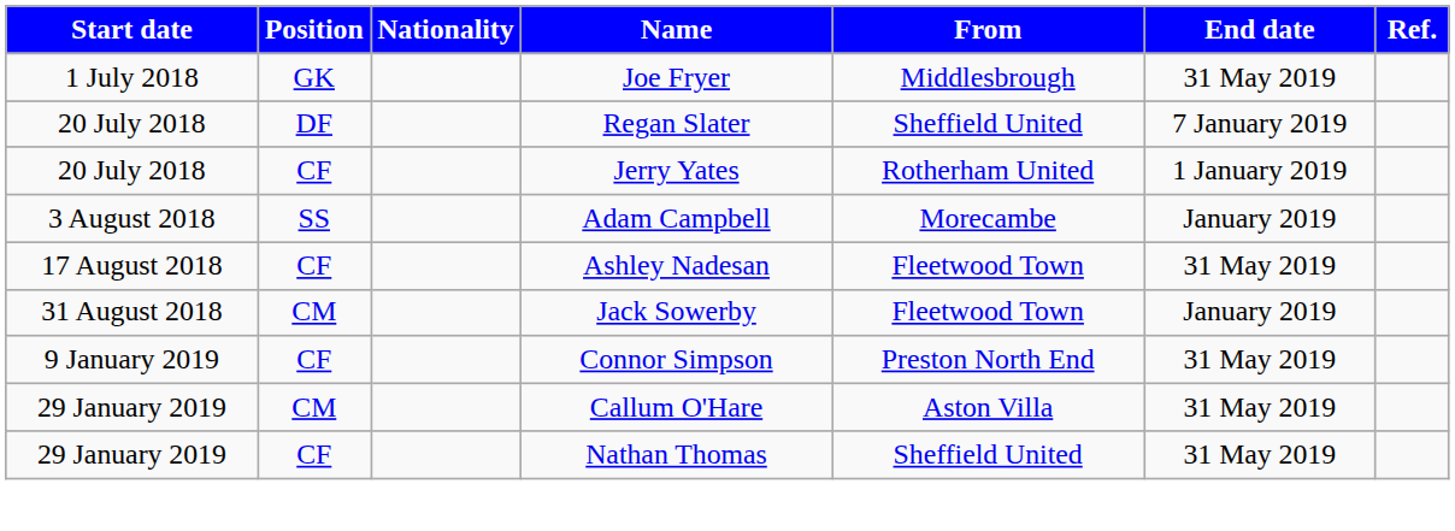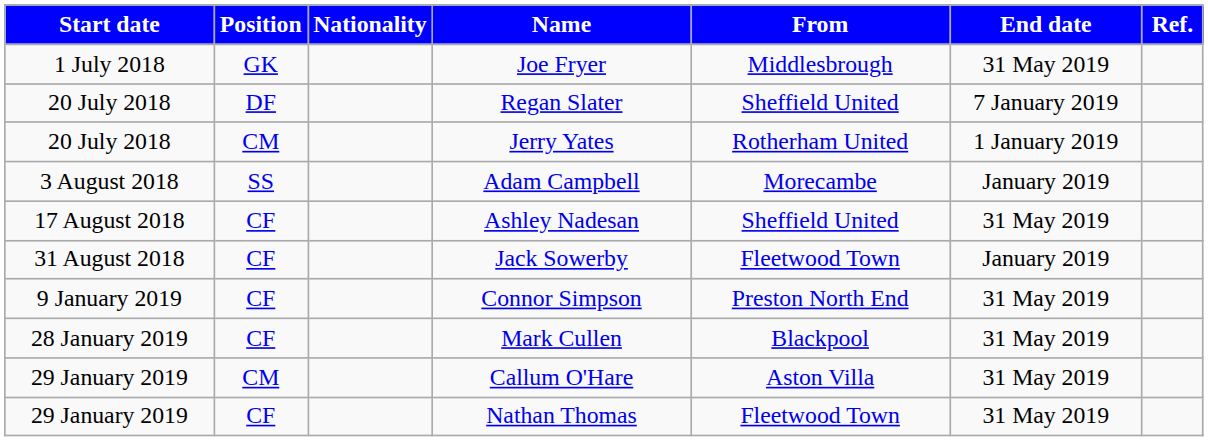 <table class="wikitable"  style="text-align:center; font-size:90%; ">
 <tr>
 <th style="background:blue; color:white; width:120px;">Start date</th>
 <th style="background:blue; color:white; width:50px;">Position</th>
 <th style="background:blue; color:white; width:50px;">Nationality</th>
 <th style="background:blue; color:white; width:150px;">Name</th>
 <th style="background:blue; color:white; width:150px;">From</th>
 <th style="background:blue; color:white; width:110px;">End date</th>
 <th style="background:blue; color:white; width:30px;">Ref.</th>
 </tr>
 <tr>
 <td>1 July 2018</td>
 <td><a href='#'>GK</a></td>
 <td></td>
 <td><a href='#'>Joe Fryer</a></td>
 <td> <a href='#'>Middlesbrough</a></td>
 <td>31 May 2019</td>
 <td></td>
 </tr>
 <tr>
 <td>20 July 2018</td>
 <td><a href='#'>DF</a></td>
 <td></td>
 <td><a href='#'>Regan Slater</a></td>
 <td> <a href='#'>Sheffield United</a></td>
 <td>7 January 2019</td>
 <td></td>
 </tr>
 <tr>
 <td>20 July 2018</td>
-<td><a href='#'>CF</a></td>
+<td><a href='#'>CM</a></td>
 <td></td>
 <td><a href='#'>Jerry Yates</a></td>
 <td> <a href='#'>Rotherham United</a></td>
 <td>1 January 2019</td>
 <td></td>
 </tr>
 <tr>
 <td>3 August 2018</td>
 <td><a href='#'>SS</a></td>
 <td></td>
 <td><a href='#'>Adam Campbell</a></td>
 <td> <a href='#'>Morecambe</a></td>
 <td>January 2019</td>
 <td></td>
 </tr>
 <tr>
 <td>17 August 2018</td>
 <td><a href='#'>CF</a></td>
 <td></td>
 <td><a href='#'>Ashley Nadesan</a></td>
-<td> <a href='#'>Fleetwood Town</a></td>
+<td> <a href='#'>Sheffield United</a></td>
 <td>31 May 2019</td>
 <td></td>
 </tr>
 <tr>
 <td>31 August 2018</td>
-<td><a href='#'>CM</a></td>
+<td><a href='#'>CF</a></td>
 <td></td>
 <td><a href='#'>Jack Sowerby</a></td>
 <td> <a href='#'>Fleetwood Town</a></td>
 <td>January 2019</td>
 <td></td>
 </tr>
 <tr>
 <td>9 January 2019</td>
 <td><a href='#'>CF</a></td>
 <td></td>
 <td><a href='#'>Connor Simpson</a></td>
 <td> <a href='#'>Preston North End</a></td>
+<td>31 May 2019</td>
+<td></td>
+</tr>
+<tr>
+<td>28 January 2019</td>
+<td><a href='#'>CF</a></td>
+<td></td>
+<td><a href='#'>Mark Cullen</a></td>
+<td> <a href='#'>Blackpool</a></td>
 <td>31 May 2019</td>
 <td></td>
 </tr>
 <tr>
 <td>29 January 2019</td>
 <td><a href='#'>CM</a></td>
 <td></td>
 <td><a href='#'>Callum O'Hare</a></td>
 <td> <a href='#'>Aston Villa</a></td>
 <td>31 May 2019</td>
 <td></td>
 </tr>
 <tr>
 <td>29 January 2019</td>
 <td><a href='#'>CF</a></td>
 <td></td>
 <td><a href='#'>Nathan Thomas</a></td>
-<td> <a href='#'>Sheffield United</a></td>
+<td> <a href='#'>Fleetwood Town</a></td>
 <td>31 May 2019</td>
 <td></td>
 </tr>
 </table>
